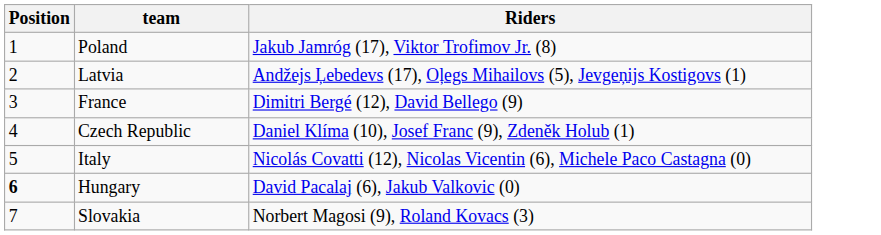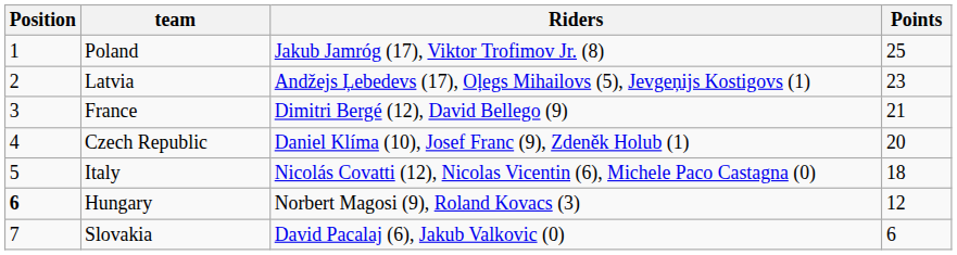 <table class="wikitable" style="font-size: 100%">
 <tr>
 <th width=30>Position</th>
 <th width=150>team</th>
 <th width=500>Riders</th>
+<th width=50>Points</th>
 </tr>
 <tr>
 <td>1</td>
 <td> Poland</td>
 <td><a href='#'>Jakub Jamróg</a> (17), <a href='#'>Viktor Trofimov Jr.</a> (8)</td>
+<td>25</td>
 </tr>
 <tr>
 <td>2</td>
 <td> Latvia</td>
 <td><a href='#'>Andžejs Ļebedevs</a> (17), <a href='#'>Oļegs Mihailovs</a> (5), <a href='#'>Jevgeņijs Kostigovs</a> (1)</td>
+<td>23</td>
 </tr>
 <tr>
 <td>3</td>
 <td> France</td>
 <td><a href='#'>Dimitri Bergé</a> (12), <a href='#'>David Bellego</a> (9)</td>
+<td>21</td>
 </tr>
 <tr>
 <td>4</td>
 <td> Czech Republic</td>
 <td><a href='#'>Daniel Klíma</a> (10), <a href='#'>Josef Franc</a> (9), <a href='#'>Zdeněk Holub</a> (1)</td>
+<td>20</td>
 </tr>
 <tr>
 <td>5</td>
 <td> Italy</td>
 <td><a href='#'>Nicolás Covatti</a> (12), <a href='#'>Nicolas Vicentin</a> (6), <a href='#'>Michele Paco Castagna</a> (0)</td>
+<td>18</td>
 </tr>
 <tr>
 <td><strong>6</strong></td>
 <td> Hungary</td>
-<td><a href='#'>David Pacalaj</a> (6), <a href='#'>Jakub Valkovic</a> (0)</td>
+<td>Norbert Magosi (9), <a href='#'>Roland Kovacs</a> (3)</td>
+<td>12</td>
 </tr>
 <tr>
 <td>7</td>
 <td> Slovakia</td>
-<td>Norbert Magosi (9), <a href='#'>Roland Kovacs</a> (3)</td>
+<td><a href='#'>David Pacalaj</a> (6), <a href='#'>Jakub Valkovic</a> (0)</td>
+<td>6</td>
 </tr>
 </table>
